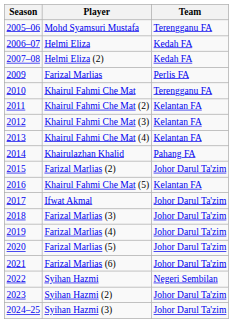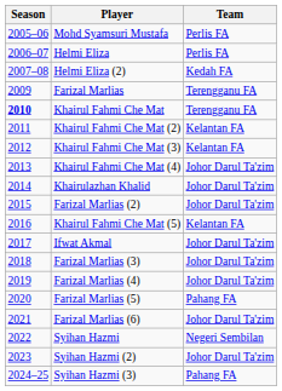 <table class="wikitable sortable" style="font-size: 85%;">
 <tr>
 <th>Season</th>
 <th>Player</th>
 <th>Team</th>
 </tr>
 <tr>
 <td><a href='#'>2005–06</a></td>
 <td> <a href='#'>Mohd Syamsuri Mustafa</a></td>
-<td> <a href='#'>Terengganu FA</a></td>
+<td> <a href='#'>Perlis FA</a></td>
 </tr>
 <tr>
 <td><a href='#'>2006–07</a></td>
 <td> <a href='#'>Helmi Eliza</a></td>
-<td> <a href='#'>Kedah FA</a></td>
+<td> <a href='#'>Perlis FA</a></td>
 </tr>
 <tr>
 <td><a href='#'>2007–08</a></td>
 <td> <a href='#'>Helmi Eliza</a> (2)</td>
 <td> <a href='#'>Kedah FA</a></td>
 </tr>
 <tr>
 <td><a href='#'>2009</a></td>
 <td> <a href='#'>Farizal Marlias</a></td>
-<td> <a href='#'>Perlis FA</a></td>
+<td> <a href='#'>Terengganu FA</a></td>
 </tr>
 <tr>
-<td><a href='#'>2010</a></td>
+<td><strong><a href='#'>2010</a></strong></td>
 <td> <a href='#'>Khairul Fahmi Che Mat</a></td>
 <td> <a href='#'>Terengganu FA</a></td>
 </tr>
 <tr>
 <td><a href='#'>2011</a></td>
 <td> <a href='#'>Khairul Fahmi Che Mat</a> (2)</td>
 <td> <a href='#'>Kelantan FA</a></td>
 </tr>
 <tr>
 <td><a href='#'>2012</a></td>
 <td> <a href='#'>Khairul Fahmi Che Mat</a> (3)</td>
 <td> <a href='#'>Kelantan FA</a></td>
 </tr>
 <tr>
 <td><a href='#'>2013</a></td>
 <td> <a href='#'>Khairul Fahmi Che Mat</a> (4)</td>
-<td> <a href='#'>Kelantan FA</a></td>
+<td> <a href='#'>Johor Darul Ta'zim</a></td>
 </tr>
 <tr>
 <td><a href='#'>2014</a></td>
 <td> <a href='#'>Khairulazhan Khalid</a></td>
-<td> <a href='#'>Pahang FA</a></td>
+<td> <a href='#'>Johor Darul Ta'zim</a></td>
 </tr>
 <tr>
 <td><a href='#'>2015</a></td>
 <td> <a href='#'>Farizal Marlias</a> (2)</td>
 <td> <a href='#'>Johor Darul Ta'zim</a></td>
 </tr>
 <tr>
 <td><a href='#'>2016</a></td>
 <td> <a href='#'>Khairul Fahmi Che Mat</a> (5)</td>
 <td> <a href='#'>Kelantan FA</a></td>
 </tr>
 <tr>
 <td><a href='#'>2017</a></td>
 <td> <a href='#'>Ifwat Akmal</a></td>
 <td> <a href='#'>Johor Darul Ta'zim</a></td>
 </tr>
 <tr>
 <td><a href='#'>2018</a></td>
 <td> <a href='#'>Farizal Marlias</a> (3)</td>
 <td> <a href='#'>Johor Darul Ta'zim</a></td>
 </tr>
 <tr>
 <td><a href='#'>2019</a></td>
 <td> <a href='#'>Farizal Marlias</a> (4)</td>
 <td> <a href='#'>Johor Darul Ta'zim</a></td>
 </tr>
 <tr>
 <td><a href='#'>2020</a></td>
 <td> <a href='#'>Farizal Marlias</a> (5)</td>
-<td> <a href='#'>Johor Darul Ta'zim</a></td>
+<td> <a href='#'>Pahang FA</a></td>
 </tr>
 <tr>
 <td><a href='#'>2021</a></td>
 <td> <a href='#'>Farizal Marlias</a> (6)</td>
 <td> <a href='#'>Johor Darul Ta'zim</a></td>
 </tr>
 <tr>
 <td><a href='#'>2022</a></td>
 <td> <a href='#'>Syihan Hazmi</a></td>
 <td> <a href='#'>Negeri Sembilan</a></td>
 </tr>
 <tr>
 <td><a href='#'>2023</a></td>
 <td> <a href='#'>Syihan Hazmi</a> (2)</td>
 <td> <a href='#'>Johor Darul Ta'zim</a></td>
 </tr>
 <tr>
 <td><a href='#'>2024–25</a></td>
 <td> <a href='#'>Syihan Hazmi</a> (3)</td>
-<td> <a href='#'>Johor Darul Ta'zim</a></td>
+<td> <a href='#'>Pahang FA</a></td>
 </tr>
 </table>
